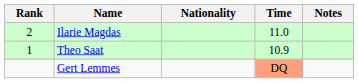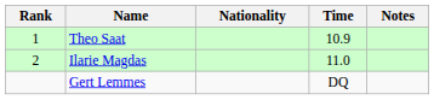 <table class="wikitable sortable" style="text-align:center;width: 55%">
 <tr>
 <th>Rank</th>
 <th>Name</th>
 <th>Nationality</th>
 <th>Time</th>
 <th>Notes</th>
 </tr>
 <tr bgcolor=ccffcc>
+<td>1</td>
+<td align=left><a href='#'>Theo Saat</a></td>
+<td align=left></td>
+<td>10.9</td>
+<td></td>
+</tr>
+<tr bgcolor=ccffcc>
 <td>2</td>
 <td align=left><a href='#'>Ilarie Magdas</a></td>
 <td align=left></td>
 <td>11.0</td>
 <td></td>
 </tr>
-<tr bgcolor=ccffcc>
-<td>1</td>
-<td align=left><a href='#'>Theo Saat</a></td>
-<td align=left></td>
-<td>10.9</td>
-<td></td>
-</tr>
 <tr>
 <td></td>
 <td align=left><a href='#'>Gert Lemmes</a></td>
 <td align=left></td>
-<td style="background: lightsalmon;">DQ</td>
+<td>DQ</td>
 <td></td>
 </tr>
 </table>
